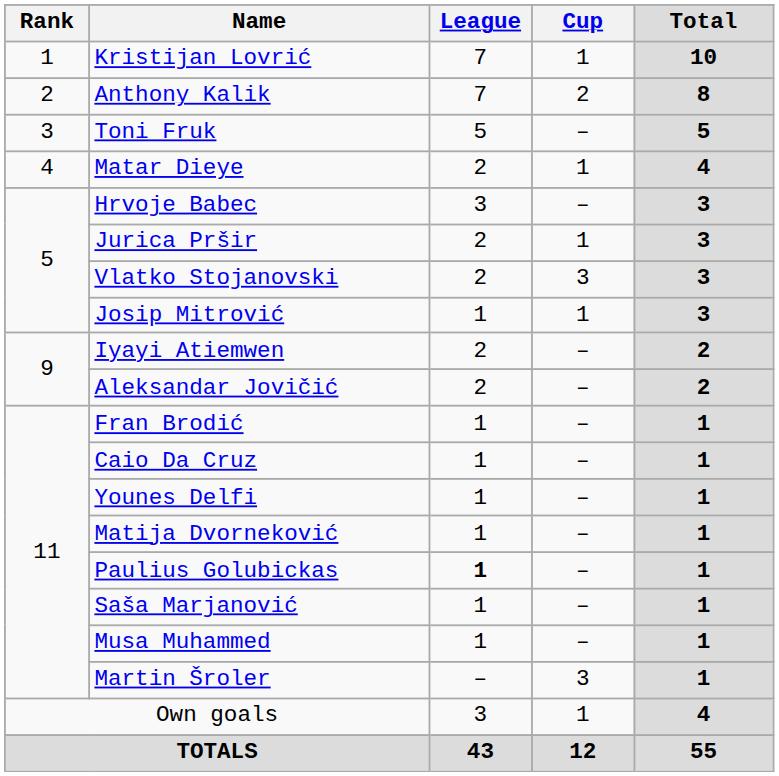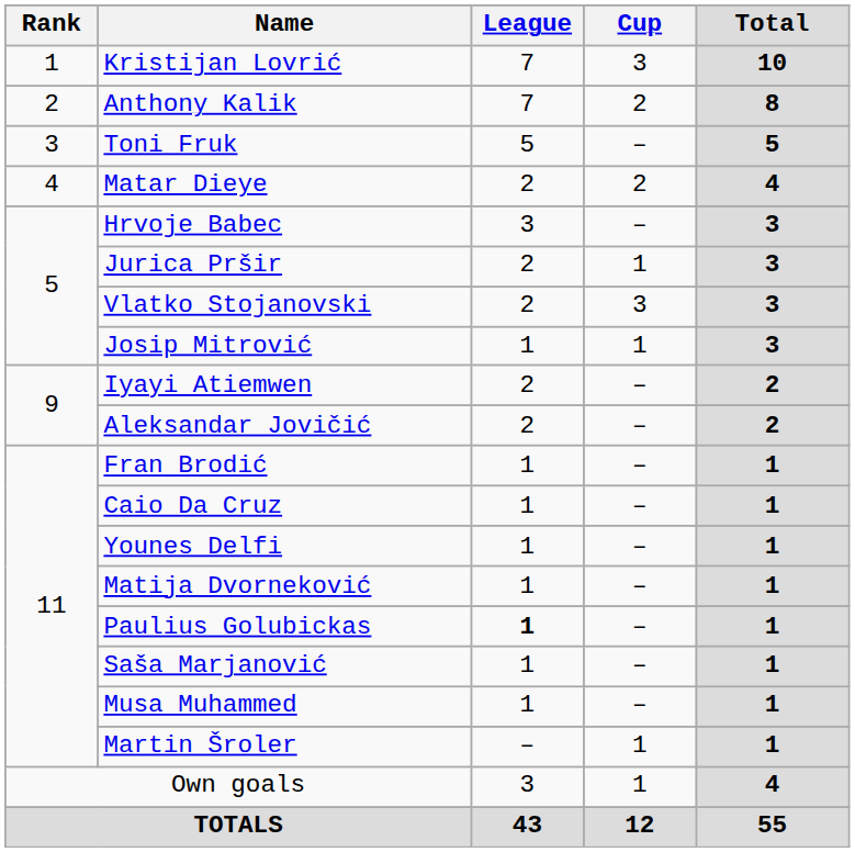 <table class="wikitable" style="font-size: 95%; text-align: center;">
 <tr>
 <th width=40>Rank</th>
 <th width=180>Name</th>
 <th width=50><a href='#'>League</a></th>
 <th width=50><a href='#'>Cup</a></th>
 <th width=70 style="background: #DCDCDC">Total</th>
 </tr>
 <tr>
 <td rowspan=1>1</td>
 <td style="text-align:left;"> <a href='#'>Kristijan Lovrić</a></td>
 <td>7</td>
-<td>1</td>
+<td>3</td>
 <th style="background: #DCDCDC">10</th>
 </tr>
 <tr>
 <td rowspan=1>2</td>
 <td style="text-align:left;"> <a href='#'>Anthony Kalik</a></td>
 <td>7</td>
 <td>2</td>
 <th style="background: #DCDCDC">8</th>
 </tr>
 <tr>
 <td rowspan=1>3</td>
 <td style="text-align:left;"> <a href='#'>Toni Fruk</a></td>
 <td>5</td>
 <td>–</td>
 <th style="background: #DCDCDC">5</th>
 </tr>
 <tr>
 <td rowspan=1>4</td>
 <td style="text-align:left;"> <a href='#'>Matar Dieye</a></td>
 <td>2</td>
-<td>1</td>
+<td>2</td>
 <th style="background: #DCDCDC">4</th>
 </tr>
 <tr>
 <td rowspan=4>5</td>
 <td style="text-align:left;"> <a href='#'>Hrvoje Babec</a></td>
 <td>3</td>
 <td>–</td>
 <th style="background: #DCDCDC">3</th>
 </tr>
 <tr>
 <td style="text-align:left;"> <a href='#'>Jurica Pršir</a></td>
 <td>2</td>
 <td>1</td>
 <th style="background: #DCDCDC">3</th>
 </tr>
 <tr>
 <td style="text-align:left;"> <a href='#'>Vlatko Stojanovski</a></td>
 <td>2</td>
 <td>3</td>
 <th style="background: #DCDCDC">3</th>
 </tr>
 <tr>
 <td style="text-align:left;"> <a href='#'>Josip Mitrović</a></td>
 <td>1</td>
 <td>1</td>
 <th style="background: #DCDCDC">3</th>
 </tr>
 <tr>
 <td rowspan=2>9</td>
 <td style="text-align:left;"> <a href='#'>Iyayi Atiemwen</a></td>
 <td>2</td>
 <td>–</td>
 <th style="background: #DCDCDC">2</th>
 </tr>
 <tr>
 <td style="text-align:left;"> <a href='#'>Aleksandar Jovičić</a></td>
 <td>2</td>
 <td>–</td>
 <th style="background: #DCDCDC">2</th>
 </tr>
 <tr>
 <td rowspan=8>11</td>
 <td style="text-align:left;"> <a href='#'>Fran Brodić</a></td>
 <td>1</td>
 <td>–</td>
 <th style="background: #DCDCDC">1</th>
 </tr>
 <tr>
 <td style="text-align:left;"> <a href='#'>Caio Da Cruz</a></td>
 <td>1</td>
 <td>–</td>
 <th style="background: #DCDCDC">1</th>
 </tr>
 <tr>
 <td style="text-align:left;"> <a href='#'>Younes Delfi</a></td>
 <td>1</td>
 <td>–</td>
 <th style="background: #DCDCDC">1</th>
 </tr>
 <tr>
 <td style="text-align:left;"> <a href='#'>Matija Dvorneković</a></td>
 <td>1</td>
 <td>–</td>
 <th style="background: #DCDCDC">1</th>
 </tr>
 <tr>
 <td style="text-align:left;"> <a href='#'>Paulius Golubickas</a></td>
 <td><strong>1</strong></td>
 <td>–</td>
 <th style="background: #DCDCDC">1</th>
 </tr>
 <tr>
 <td style="text-align:left;"> <a href='#'>Saša Marjanović</a></td>
 <td>1</td>
 <td>–</td>
 <th style="background: #DCDCDC">1</th>
 </tr>
 <tr>
 <td style="text-align:left;"> <a href='#'>Musa Muhammed</a></td>
 <td>1</td>
 <td>–</td>
 <th style="background: #DCDCDC">1</th>
 </tr>
 <tr>
 <td style="text-align:left;"> <a href='#'>Martin Šroler</a></td>
 <td>–</td>
-<td>3</td>
+<td>1</td>
 <th style="background: #DCDCDC">1</th>
 </tr>
 <tr>
 <td colspan=2 style="text-align:center;">Own goals</td>
 <td>3</td>
 <td>1</td>
 <th style="background: #DCDCDC">4</th>
 </tr>
 <tr>
 <th colspan="2" align="center" style="background: #DCDCDC">TOTALS</th>
 <th style="background: #DCDCDC">43</th>
 <th style="background: #DCDCDC">12</th>
 <th style="background: #DCDCDC">55</th>
 </tr>
 </table>
